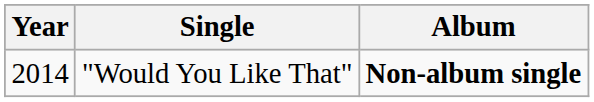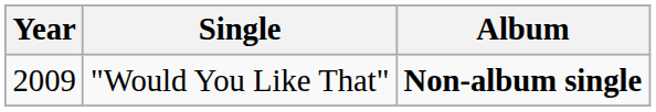 <table class="wikitable sortable">
 <tr>
 <th>Year</th>
 <th>Single</th>
 <th>Album</th>
 </tr>
 <tr>
-<td>2014</td>
+<td>2009</td>
 <td>"Would You Like That"</td>
 <td><strong>Non-album single</strong></td>
 </tr>
 </table>
